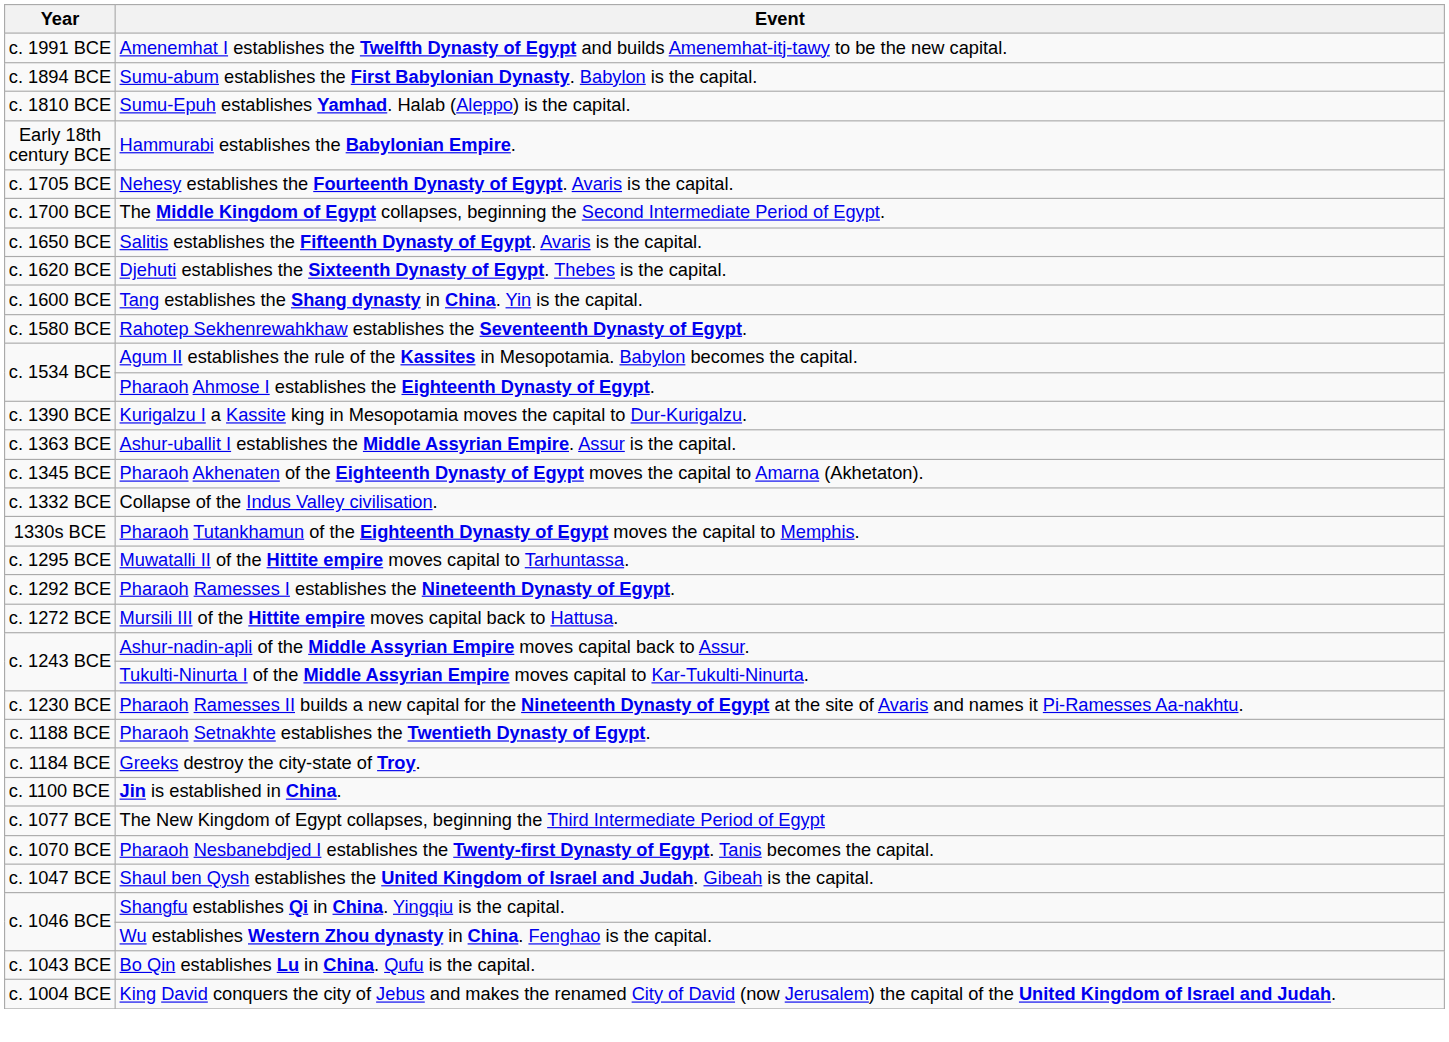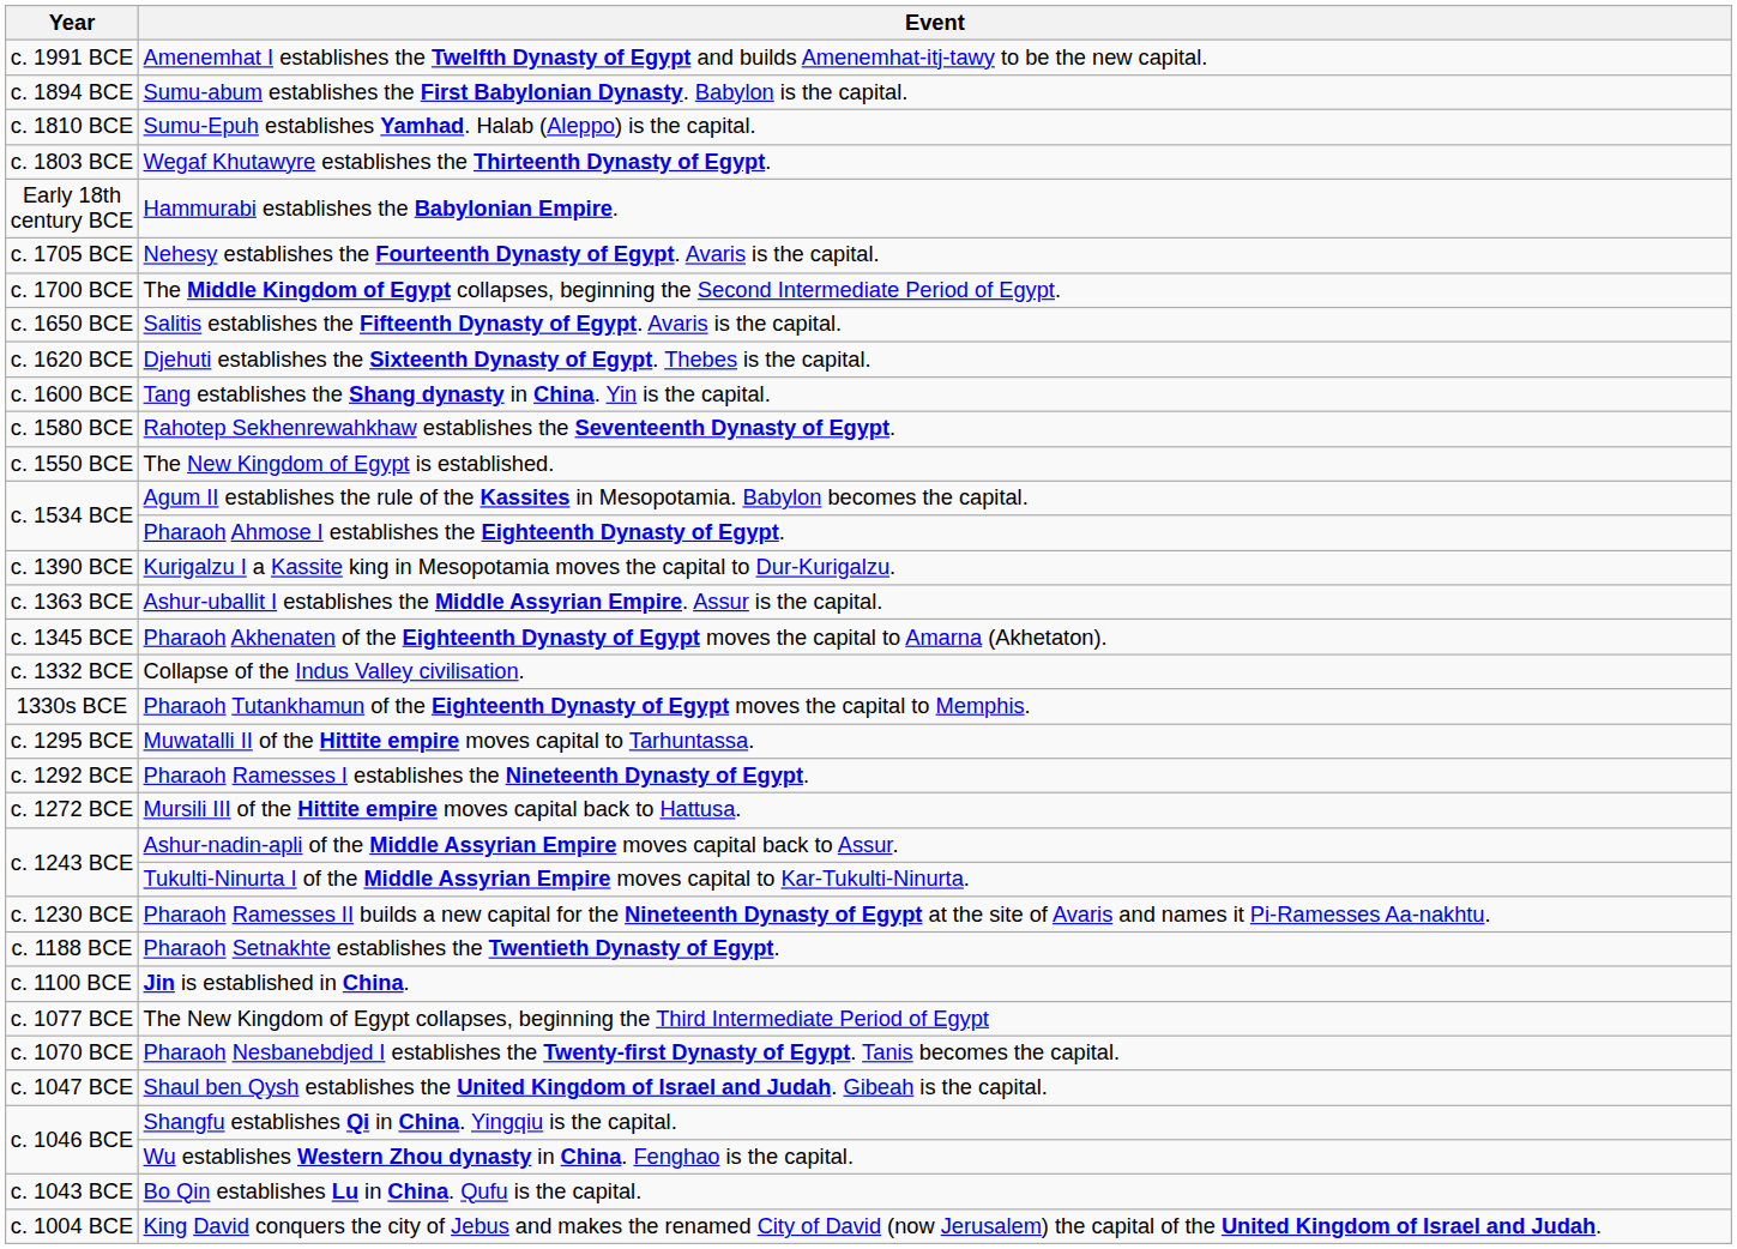 <table class=wikitable style="width:100%;">
 <tr>
 <th style="width:5%">Year</th>
 <th style="width:95%">Event</th>
 </tr>
 <tr>
 <td align=center>c. 1991 BCE</td>
 <td><a href='#'>Amenemhat I</a> establishes the <strong><a href='#'>Twelfth Dynasty of Egypt</a></strong> and builds <a href='#'>Amenemhat-itj-tawy</a> to be the new capital.</td>
 </tr>
 <tr>
 <td align=center>c. 1894 BCE</td>
 <td><a href='#'>Sumu-abum</a> establishes the <strong><a href='#'>First Babylonian Dynasty</a></strong>. <a href='#'>Babylon</a> is the capital.</td>
 </tr>
 <tr>
 <td align=center>c. 1810 BCE</td>
 <td><a href='#'>Sumu-Epuh</a> establishes <strong><a href='#'>Yamhad</a></strong>. Halab (<a href='#'>Aleppo</a>) is the capital.</td>
+</tr>
+<tr>
+<td align=center>c. 1803 BCE</td>
+<td><a href='#'>Wegaf Khutawyre</a> establishes the <strong><a href='#'>Thirteenth Dynasty of Egypt</a></strong>.</td>
 </tr>
 <tr>
 <td align=center>Early 18th century BCE</td>
 <td><a href='#'>Hammurabi</a> establishes the <strong><a href='#'>Babylonian Empire</a></strong>.</td>
 </tr>
 <tr>
 <td align=center>c. 1705 BCE</td>
 <td><a href='#'>Nehesy</a> establishes the <strong><a href='#'>Fourteenth Dynasty of Egypt</a></strong>. <a href='#'>Avaris</a> is the capital.</td>
 </tr>
 <tr>
 <td align=center>c. 1700 BCE</td>
 <td>The <strong><a href='#'>Middle Kingdom of Egypt</a></strong> collapses, beginning the <a href='#'>Second Intermediate Period of Egypt</a>.</td>
 </tr>
 <tr>
 <td align=center>c. 1650 BCE</td>
 <td><a href='#'>Salitis</a> establishes the <strong><a href='#'>Fifteenth Dynasty of Egypt</a></strong>. <a href='#'>Avaris</a> is the capital.</td>
 </tr>
 <tr>
 <td align=center>c. 1620 BCE</td>
 <td><a href='#'>Djehuti</a> establishes the <strong><a href='#'>Sixteenth Dynasty of Egypt</a></strong>. <a href='#'>Thebes</a> is the capital.</td>
 </tr>
 <tr>
 <td align=center>c. 1600 BCE</td>
 <td><a href='#'>Tang</a> establishes the <strong><a href='#'>Shang dynasty</a></strong> in <strong><a href='#'>China</a></strong>. <a href='#'>Yin</a> is the capital.</td>
 </tr>
 <tr>
 <td align="center">c. 1580 BCE</td>
 <td><a href='#'>Rahotep Sekhenrewahkhaw</a> establishes the <strong><a href='#'>Seventeenth Dynasty of Egypt</a></strong>.</td>
+</tr>
+<tr>
+<td align=center>c. 1550 BCE</td>
+<td>The <a href='#'>New Kingdom of Egypt</a> is established.</td>
 </tr>
 <tr>
 <td rowspan=2 align=center>c. 1534 BCE</td>
 <td><a href='#'>Agum II</a> establishes the rule of the <strong><a href='#'>Kassites</a></strong> in Mesopotamia. <a href='#'>Babylon</a> becomes the capital.</td>
 </tr>
 <tr>
 <td><a href='#'>Pharaoh</a> <a href='#'>Ahmose I</a> establishes the <strong><a href='#'>Eighteenth Dynasty of Egypt</a></strong>.</td>
 </tr>
 <tr>
 <td align=center>c. 1390 BCE</td>
 <td><a href='#'>Kurigalzu I</a> a <a href='#'>Kassite</a> king in Mesopotamia moves the capital to <a href='#'>Dur-Kurigalzu</a>.</td>
 </tr>
 <tr>
 <td align="center">c. 1363 BCE</td>
 <td><a href='#'>Ashur-uballit I</a> establishes the <strong><a href='#'>Middle Assyrian Empire</a></strong>. <a href='#'>Assur</a> is the capital.</td>
 </tr>
 <tr>
 <td align=center>c. 1345 BCE</td>
 <td><a href='#'>Pharaoh</a> <a href='#'>Akhenaten</a> of the <strong><a href='#'>Eighteenth Dynasty of Egypt</a></strong> moves the capital to <a href='#'>Amarna</a> (Akhetaton).</td>
 </tr>
 <tr>
 <td align=center>c. 1332 BCE</td>
 <td>Collapse of the <a href='#'>Indus Valley civilisation</a>.</td>
 </tr>
 <tr>
 <td align=center>1330s BCE</td>
 <td><a href='#'>Pharaoh</a> <a href='#'>Tutankhamun</a> of the <strong><a href='#'>Eighteenth Dynasty of Egypt</a></strong> moves the capital to <a href='#'>Memphis</a>.</td>
 </tr>
 <tr>
 <td align=center>c. 1295 BCE</td>
 <td><a href='#'>Muwatalli II</a> of the <strong><a href='#'>Hittite empire</a></strong> moves capital to <a href='#'>Tarhuntassa</a>.</td>
 </tr>
 <tr>
 <td align=center>c. 1292 BCE</td>
 <td><a href='#'>Pharaoh</a> <a href='#'>Ramesses I</a> establishes the <strong><a href='#'>Nineteenth Dynasty of Egypt</a></strong>.</td>
 </tr>
 <tr>
 <td align=center>c. 1272 BCE</td>
 <td><a href='#'>Mursili III</a> of the <strong><a href='#'>Hittite empire</a></strong> moves capital back to <a href='#'>Hattusa</a>.</td>
 </tr>
 <tr>
 <td rowspan=2>c. 1243 BCE</td>
 <td><a href='#'>Ashur-nadin-apli</a> of the <strong><a href='#'>Middle Assyrian Empire</a></strong> moves capital back to <a href='#'>Assur</a>.</td>
 </tr>
 <tr>
 <td><a href='#'>Tukulti-Ninurta I</a> of the <strong><a href='#'>Middle Assyrian Empire</a></strong> moves capital to <a href='#'>Kar-Tukulti-Ninurta</a>.</td>
 </tr>
 <tr>
 <td align=center>c. 1230 BCE</td>
 <td><a href='#'>Pharaoh</a> <a href='#'>Ramesses II</a> builds a new capital for the <strong><a href='#'>Nineteenth Dynasty of Egypt</a></strong> at the site of <a href='#'>Avaris</a> and names it <a href='#'>Pi-Ramesses Aa-nakhtu</a>.</td>
 </tr>
 <tr>
 <td align=center>c. 1188 BCE</td>
 <td><a href='#'>Pharaoh</a> <a href='#'>Setnakhte</a> establishes the <strong><a href='#'>Twentieth Dynasty of Egypt</a></strong>.</td>
 </tr>
 <tr>
-<td align=center>c. 1184 BCE</td>
-<td><a href='#'>Greeks</a> destroy the city-state of <strong><a href='#'>Troy</a></strong>.</td>
-</tr>
-<tr>
 <td>c. 1100 BCE</td>
 <td><strong><a href='#'>Jin</a></strong> is established in <strong><a href='#'>China</a></strong>.</td>
 </tr>
 <tr>
 <td align=center>c. 1077 BCE</td>
 <td>The New Kingdom of Egypt collapses, beginning the <a href='#'>Third Intermediate Period of Egypt</a></td>
 </tr>
 <tr>
 <td align=center>c. 1070 BCE</td>
 <td><a href='#'>Pharaoh</a> <a href='#'>Nesbanebdjed I</a> establishes the <strong><a href='#'>Twenty-first Dynasty of Egypt</a></strong>. <a href='#'>Tanis</a> becomes the capital.</td>
 </tr>
 <tr>
 <td align=center>c. 1047 BCE</td>
 <td><a href='#'>Shaul ben Qysh</a> establishes the <strong><a href='#'>United Kingdom of Israel and Judah</a></strong>. <a href='#'>Gibeah</a> is the capital.</td>
 </tr>
 <tr>
 <td rowspan=2>c. 1046 BCE</td>
 <td><a href='#'>Shangfu</a> establishes <a href='#'><strong>Qi</strong></a> in <strong><a href='#'>China</a></strong>. <a href='#'>Yingqiu</a> is the capital.</td>
 </tr>
 <tr>
 <td><a href='#'>Wu</a> establishes <strong><a href='#'>Western Zhou dynasty</a></strong> in <strong><a href='#'>China</a></strong>. <a href='#'>Fenghao</a> is the capital.</td>
 </tr>
 <tr>
 <td>c. 1043 BCE</td>
 <td><a href='#'>Bo Qin</a> establishes <a href='#'><strong>Lu</strong></a> in <strong><a href='#'>China</a></strong>. <a href='#'>Qufu</a> is the capital.</td>
 </tr>
 <tr>
 <td align=center>c. 1004 BCE</td>
 <td><a href='#'>King</a> <a href='#'>David</a> conquers the city of <a href='#'>Jebus</a> and makes the renamed <a href='#'>City of David</a> (now <a href='#'>Jerusalem</a>) the capital of the <strong><a href='#'>United Kingdom of Israel and Judah</a></strong>.</td>
 </tr>
 </table>
